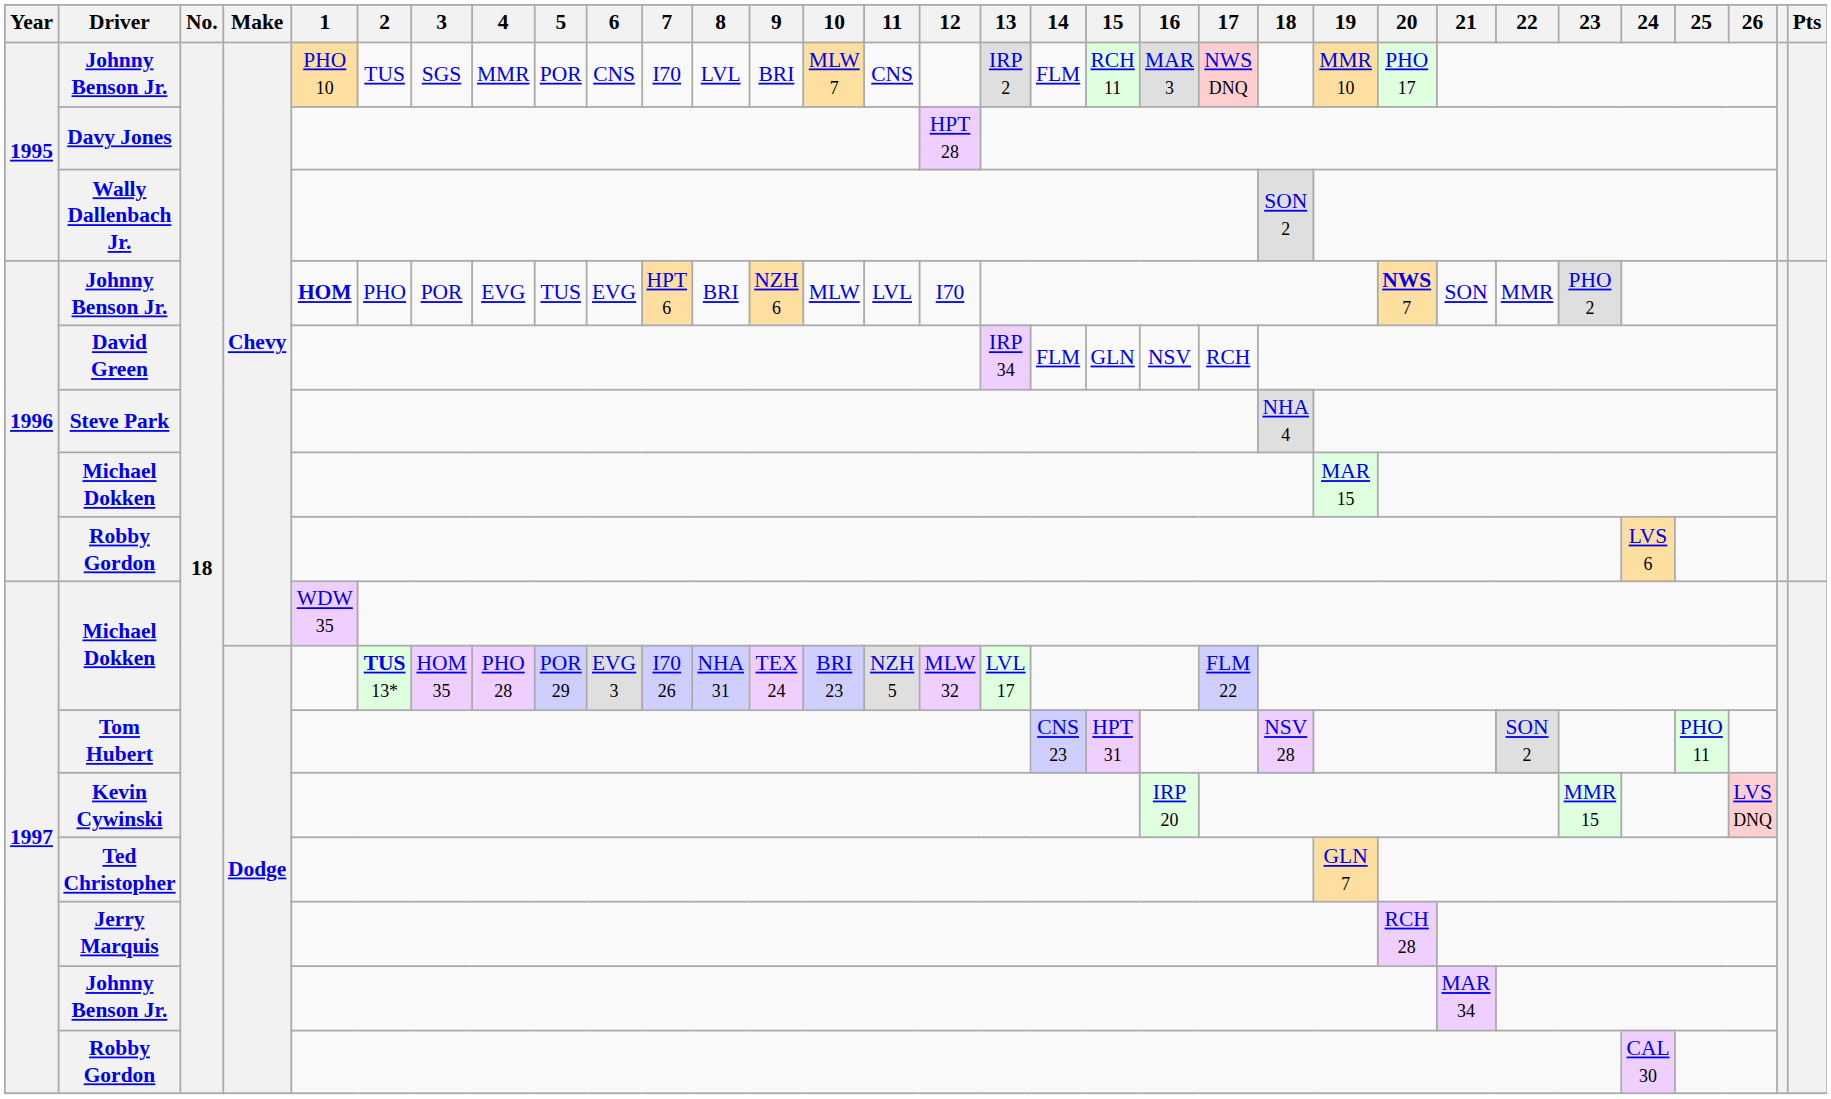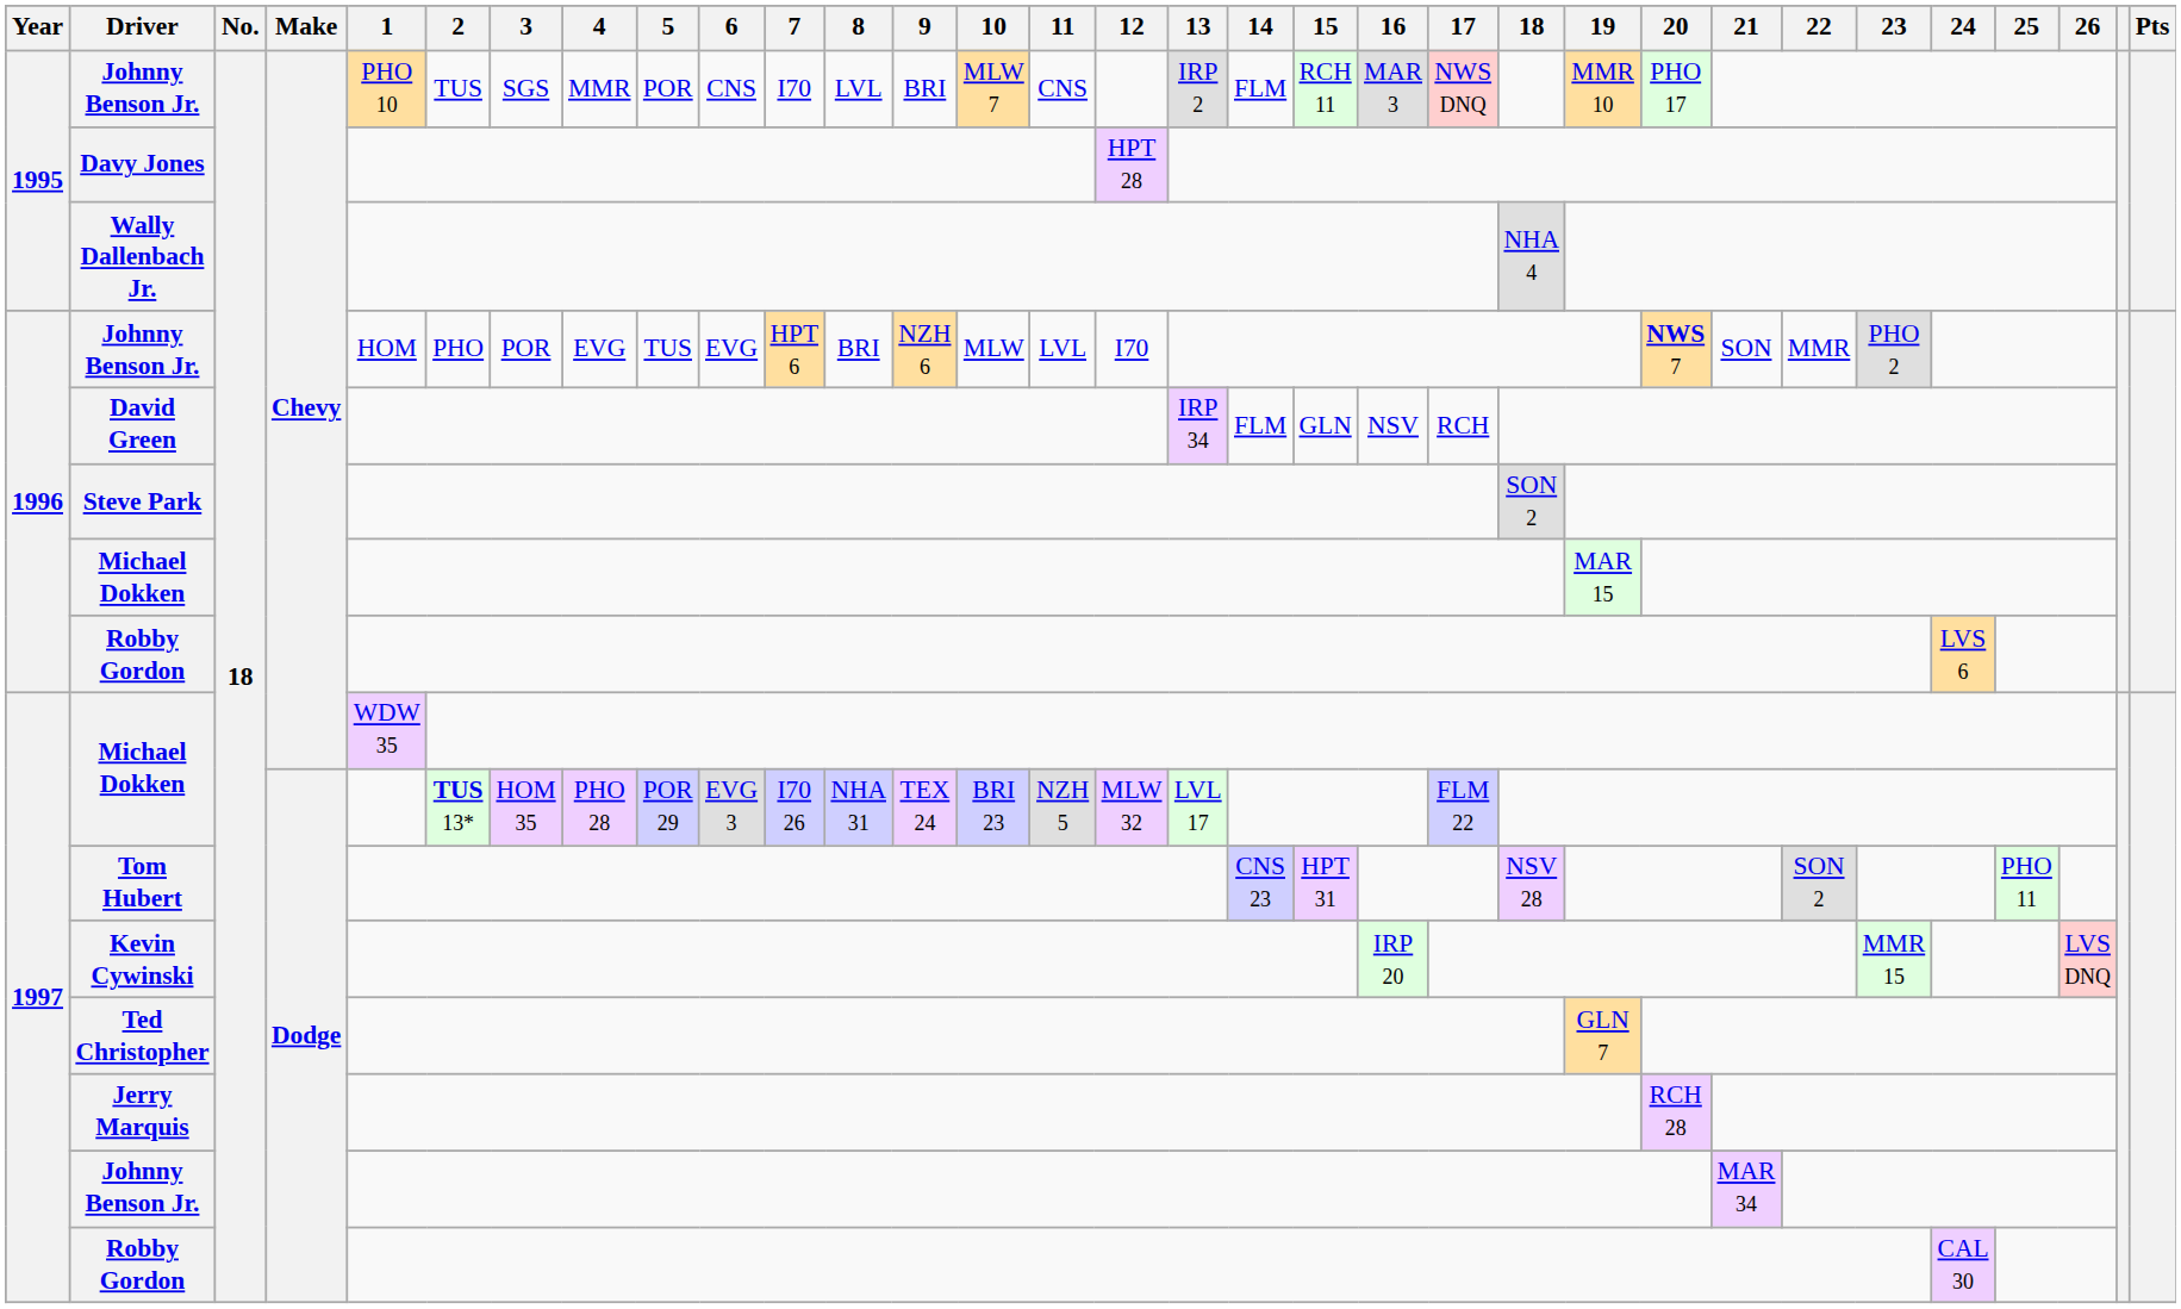 <table class="wikitable" style="text-align:center; font-size:75%">
 <tr>
 <th>Year</th>
 <th>Driver</th>
 <th>No.</th>
 <th>Make</th>
 <th>1</th>
 <th>2</th>
 <th>3</th>
 <th>4</th>
 <th>5</th>
 <th>6</th>
 <th>7</th>
 <th>8</th>
 <th>9</th>
 <th>10</th>
 <th>11</th>
 <th>12</th>
 <th>13</th>
 <th>14</th>
 <th>15</th>
 <th>16</th>
 <th>17</th>
 <th>18</th>
 <th>19</th>
 <th>20</th>
 <th>21</th>
 <th>22</th>
 <th>23</th>
 <th>24</th>
 <th>25</th>
 <th>26</th>
 <th></th>
 <th>Pts</th>
 </tr>
 <tr>
 <th rowspan=3><a href='#'>1995</a></th>
 <th><a href='#'>Johnny Benson Jr.</a></th>
 <th rowspan=16>18</th>
 <th rowspan=9><a href='#'>Chevy</a></th>
 <td style="background:#FFDF9F;"><a href='#'>PHO</a><br><small>10</small></td>
 <td><a href='#'>TUS</a></td>
 <td><a href='#'>SGS</a></td>
 <td><a href='#'>MMR</a></td>
 <td><a href='#'>POR</a></td>
 <td><a href='#'>CNS</a></td>
 <td><a href='#'>I70</a></td>
 <td><a href='#'>LVL</a></td>
 <td><a href='#'>BRI</a></td>
 <td style="background:#FFDF9F;"><a href='#'>MLW</a><br><small>7</small></td>
 <td><a href='#'>CNS</a></td>
 <td></td>
 <td style="background:#DFDFDF;"><a href='#'>IRP</a><br><small>2</small></td>
 <td><a href='#'>FLM</a></td>
 <td style="background:#DFFFDF;"><a href='#'>RCH</a><br><small>11</small></td>
 <td style="background:#DFDFDF;"><a href='#'>MAR</a><br><small>3</small></td>
 <td style="background:#FFCFCF;"><a href='#'>NWS</a><br><small>DNQ</small></td>
 <td></td>
 <td style="background:#FFDF9F;"><a href='#'>MMR</a><br><small>10</small></td>
 <td style="background:#DFFFDF;"><a href='#'>PHO</a><br><small>17</small></td>
 <td colspan=6></td>
 <th rowspan=3></th>
 <th rowspan=3></th>
 </tr>
 <tr>
 <th><a href='#'>Davy Jones</a></th>
 <td colspan=11></td>
 <td style="background:#EFCFFF;"><a href='#'>HPT</a><br><small>28</small></td>
 <td colspan=14></td>
 </tr>
 <tr>
 <th><a href='#'>Wally Dallenbach Jr.</a></th>
 <td colspan=17></td>
-<td style="background:#DFDFDF;"><a href='#'>SON</a><br><small>2</small></td>
+<td style="background:#DFDFDF;"><a href='#'>NHA</a><br><small>4</small></td>
 <td colspan=8></td>
 </tr>
 <tr>
 <th rowspan=5><a href='#'>1996</a></th>
 <th><a href='#'>Johnny Benson Jr.</a></th>
-<td><strong><a href='#'>HOM</a></strong></td>
+<td><a href='#'>HOM</a></td>
 <td><a href='#'>PHO</a></td>
 <td><a href='#'>POR</a></td>
 <td><a href='#'>EVG</a></td>
 <td><a href='#'>TUS</a></td>
 <td><a href='#'>EVG</a></td>
 <td style="background:#FFDF9F;"><a href='#'>HPT</a><br><small>6</small></td>
 <td><a href='#'>BRI</a></td>
 <td style="background:#FFDF9F;"><a href='#'>NZH</a><br><small>6</small></td>
 <td><a href='#'>MLW</a></td>
 <td><a href='#'>LVL</a></td>
 <td><a href='#'>I70</a></td>
 <td colspan=7></td>
 <td style="background:#FFDF9F;"><strong><a href='#'>NWS</a></strong><br><small>7</small></td>
 <td><a href='#'>SON</a></td>
 <td><a href='#'>MMR</a></td>
 <td style="background:#DFDFDF;"><a href='#'>PHO</a><br><small>2</small></td>
 <td colspan=3></td>
 <th rowspan=5></th>
 <th rowspan=5></th>
 </tr>
 <tr>
 <th><a href='#'>David Green</a></th>
 <td colspan=12></td>
 <td style="background:#EFCFFF;"><a href='#'>IRP</a><br><small>34</small></td>
 <td><a href='#'>FLM</a></td>
 <td><a href='#'>GLN</a></td>
 <td><a href='#'>NSV</a></td>
 <td><a href='#'>RCH</a></td>
 <td colspan=9></td>
 </tr>
 <tr>
 <th><a href='#'>Steve Park</a></th>
 <td colspan=17></td>
-<td style="background:#DFDFDF;"><a href='#'>NHA</a><br><small>4</small></td>
+<td style="background:#DFDFDF;"><a href='#'>SON</a><br><small>2</small></td>
 <td colspan=8></td>
 </tr>
 <tr>
 <th><a href='#'>Michael Dokken</a></th>
 <td colspan=18></td>
 <td style="background:#DFFFDF;"><a href='#'>MAR</a><br><small>15</small></td>
 <td colspan=7></td>
 </tr>
 <tr>
 <th><a href='#'>Robby Gordon</a></th>
 <td colspan=23></td>
 <td style="background:#FFDF9F;"><a href='#'>LVS</a><br><small>6</small></td>
 <td colspan=2></td>
 </tr>
 <tr>
 <th rowspan=8><a href='#'>1997</a></th>
 <th rowspan=2><a href='#'>Michael Dokken</a></th>
 <td style="background:#EFCFFF;"><a href='#'>WDW</a><br><small>35</small></td>
 <td colspan=25></td>
 <th rowspan=8></th>
 <th rowspan=8></th>
 </tr>
 <tr>
 <th rowspan=7><a href='#'>Dodge</a></th>
 <td></td>
 <td style="background:#DFFFDF;"><strong><a href='#'>TUS</a></strong><br><small>13*</small></td>
 <td style="background:#EFCFFF;"><a href='#'>HOM</a><br><small>35</small></td>
 <td style="background:#EFCFFF;"><a href='#'>PHO</a><br><small>28</small></td>
 <td style="background:#CFCFFF;"><a href='#'>POR</a><br><small>29</small></td>
 <td style="background:#DFDFDF;"><a href='#'>EVG</a><br><small>3</small></td>
 <td style="background:#CFCFFF;"><a href='#'>I70</a><br><small>26</small></td>
 <td style="background:#CFCFFF;"><a href='#'>NHA</a><br><small>31</small></td>
 <td style="background:#EFCFFF;"><a href='#'>TEX</a><br><small>24</small></td>
 <td style="background:#CFCFFF;"><a href='#'>BRI</a><br><small>23</small></td>
 <td style="background:#DFDFDF;"><a href='#'>NZH</a><br><small>5</small></td>
 <td style="background:#EFCFFF;"><a href='#'>MLW</a><br><small>32</small></td>
 <td style="background:#DFFFDF;"><a href='#'>LVL</a><br><small>17</small></td>
 <td colspan=3></td>
 <td style="background:#CFCFFF;"><a href='#'>FLM</a><br><small>22</small></td>
 <td colspan=9></td>
 </tr>
 <tr>
 <th><a href='#'>Tom Hubert</a></th>
 <td colspan=13></td>
 <td style="background:#CFCFFF;"><a href='#'>CNS</a><br><small>23</small></td>
 <td style="background:#EFCFFF;"><a href='#'>HPT</a><br><small>31</small></td>
 <td colspan=2></td>
 <td style="background:#EFCFFF;"><a href='#'>NSV</a><br><small>28</small></td>
 <td colspan=3></td>
 <td style="background:#DFDFDF;"><a href='#'>SON</a><br><small>2</small></td>
 <td colspan=2></td>
 <td style="background:#DFFFDF;"><a href='#'>PHO</a><br><small>11</small></td>
 <td></td>
 </tr>
 <tr>
 <th><a href='#'>Kevin Cywinski</a></th>
 <td colspan=15></td>
 <td style="background:#DFFFDF;"><a href='#'>IRP</a><br><small>20</small></td>
 <td colspan=6></td>
 <td style="background:#DFFFDF;"><a href='#'>MMR</a><br><small>15</small></td>
 <td colspan=2></td>
 <td style="background:#FFCFCF;"><a href='#'>LVS</a><br><small>DNQ</small></td>
 </tr>
 <tr>
 <th><a href='#'>Ted Christopher</a></th>
 <td colspan=18></td>
 <td style="background:#FFDF9F;"><a href='#'>GLN</a><br><small>7</small></td>
 <td colspan=7></td>
 </tr>
 <tr>
 <th><a href='#'>Jerry Marquis</a></th>
 <td colspan=19></td>
 <td style="background:#EFCFFF;"><a href='#'>RCH</a><br><small>28</small></td>
 <td colspan=6></td>
 </tr>
 <tr>
 <th><a href='#'>Johnny Benson Jr.</a></th>
 <td colspan=20></td>
 <td style="background:#EFCFFF;"><a href='#'>MAR</a><br><small>34</small></td>
 <td colspan=5></td>
 </tr>
 <tr>
 <th><a href='#'>Robby Gordon</a></th>
 <td colspan=23></td>
 <td style="background:#EFCFFF;"><a href='#'>CAL</a><br><small>30</small></td>
 <td colspan=2></td>
 </tr>
 </table>
